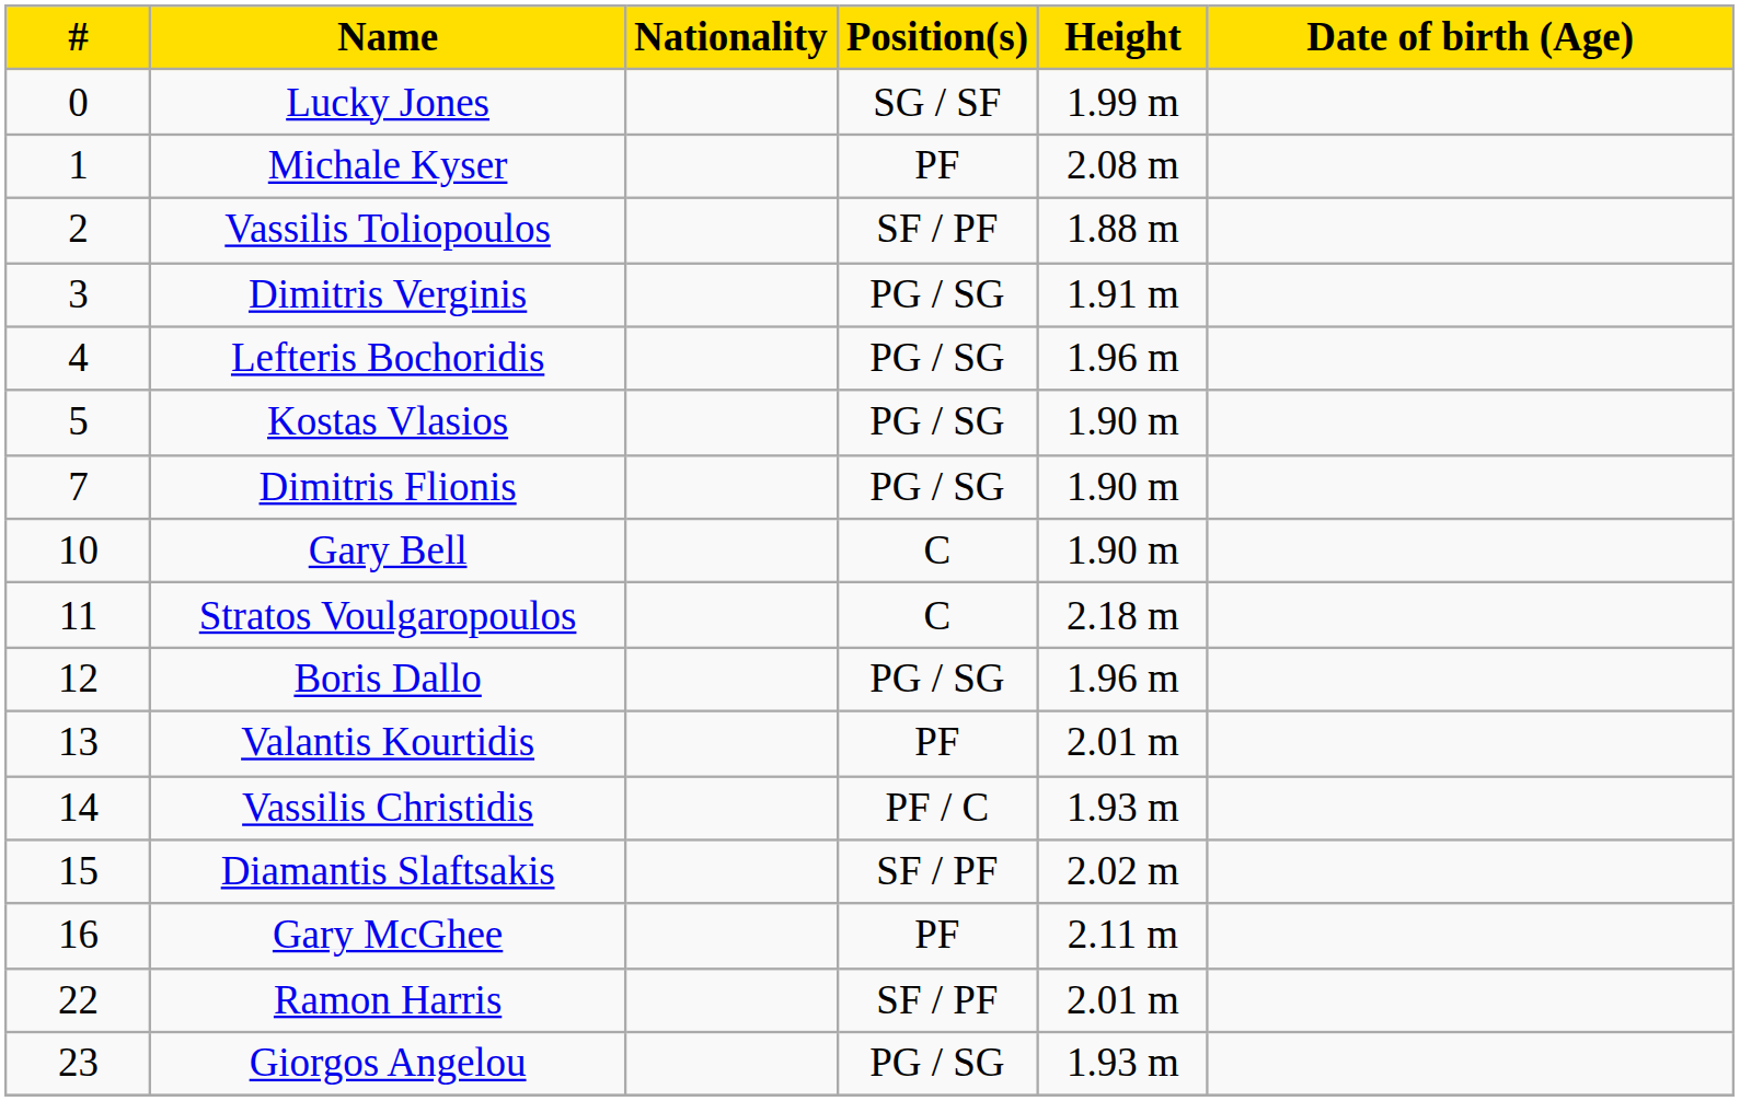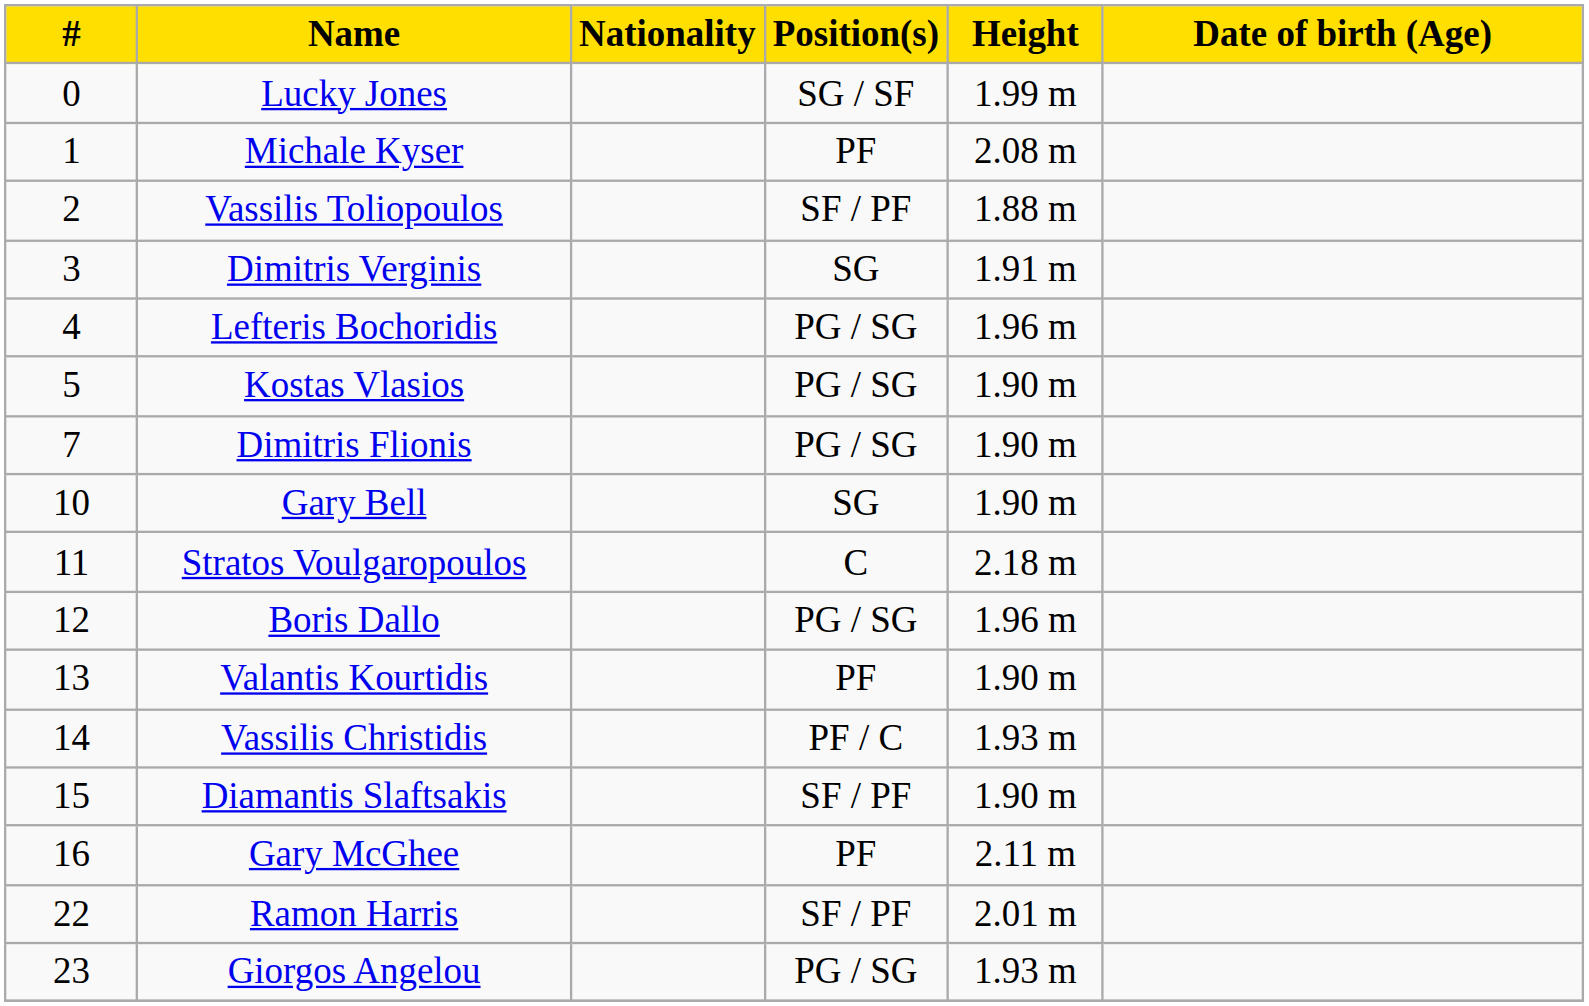 <table class="wikitable sortable" style="text-align: center;">
 <tr>
 <th style="background:#FFDF00; color:black; text-align:center;"; width=50>#</th>
 <th style="background:#FFDF00; color:black; text-align:center;"; width=180>Name</th>
 <th style="background:#FFDF00; color:black; text-align:center;"; width=60>Nationality</th>
 <th style="background:#FFDF00; color:black; text-align:center;"; width=70>Position(s)</th>
 <th style="background:#FFDF00; color:black; text-align:center;"; width=60><strong>Height</strong></th>
 <th style="background:#FFDF00; color:black; text-align:center;"; width=200>Date of birth (Age)</th>
 </tr>
 <tr>
 <td>0</td>
 <td><a href='#'>Lucky Jones</a></td>
 <td></td>
 <td>SG / SF</td>
 <td>1.99 m</td>
 <td></td>
 </tr>
 <tr>
 <td>1</td>
 <td><a href='#'>Michale Kyser</a></td>
 <td></td>
 <td>PF</td>
 <td>2.08 m</td>
 <td></td>
 </tr>
 <tr>
 <td>2</td>
 <td><a href='#'>Vassilis Toliopoulos</a></td>
 <td></td>
 <td>SF / PF</td>
 <td>1.88 m</td>
 <td></td>
 </tr>
 <tr>
 <td>3</td>
 <td><a href='#'>Dimitris Verginis</a></td>
 <td></td>
-<td>PG / SG</td>
+<td>SG</td>
 <td>1.91 m</td>
 <td></td>
 </tr>
 <tr>
 <td>4</td>
 <td><a href='#'>Lefteris Bochoridis</a></td>
 <td></td>
 <td>PG / SG</td>
 <td>1.96 m</td>
 <td></td>
 </tr>
 <tr>
 <td>5</td>
 <td><a href='#'>Kostas Vlasios</a></td>
 <td></td>
 <td>PG / SG</td>
 <td>1.90 m</td>
 <td></td>
 </tr>
 <tr>
 <td>7</td>
 <td><a href='#'>Dimitris Flionis</a></td>
 <td></td>
 <td>PG / SG</td>
 <td>1.90 m</td>
 <td></td>
 </tr>
 <tr>
 <td>10</td>
 <td><a href='#'>Gary Bell</a></td>
 <td></td>
-<td>C</td>
+<td>SG</td>
 <td>1.90 m</td>
 <td></td>
 </tr>
 <tr>
 <td>11</td>
 <td><a href='#'>Stratos Voulgaropoulos</a></td>
 <td></td>
 <td>C</td>
 <td>2.18 m</td>
 <td></td>
 </tr>
 <tr>
 <td>12</td>
 <td><a href='#'>Boris Dallo</a></td>
 <td></td>
 <td>PG / SG</td>
 <td>1.96 m</td>
 <td></td>
 </tr>
 <tr>
 <td>13</td>
 <td><a href='#'>Valantis Kourtidis</a></td>
 <td></td>
 <td>PF</td>
-<td>2.01 m</td>
+<td>1.90 m</td>
 <td></td>
 </tr>
 <tr>
 <td>14</td>
 <td><a href='#'>Vassilis Christidis</a></td>
 <td></td>
 <td>PF / C</td>
 <td>1.93 m</td>
 <td></td>
 </tr>
 <tr>
 <td>15</td>
 <td><a href='#'>Diamantis Slaftsakis</a></td>
 <td></td>
 <td>SF / PF</td>
-<td>2.02 m</td>
+<td>1.90 m</td>
 <td></td>
 </tr>
 <tr>
 <td>16</td>
 <td><a href='#'>Gary McGhee</a></td>
 <td></td>
 <td>PF</td>
 <td>2.11 m</td>
 <td></td>
 </tr>
 <tr>
 <td>22</td>
 <td><a href='#'>Ramon Harris</a></td>
 <td></td>
 <td>SF / PF</td>
 <td>2.01 m</td>
 <td></td>
 </tr>
 <tr>
 <td>23</td>
 <td><a href='#'>Giorgos Angelou</a></td>
 <td></td>
 <td>PG / SG</td>
 <td>1.93 m</td>
 <td></td>
 </tr>
 <tr>
 </tr>
 </table>
